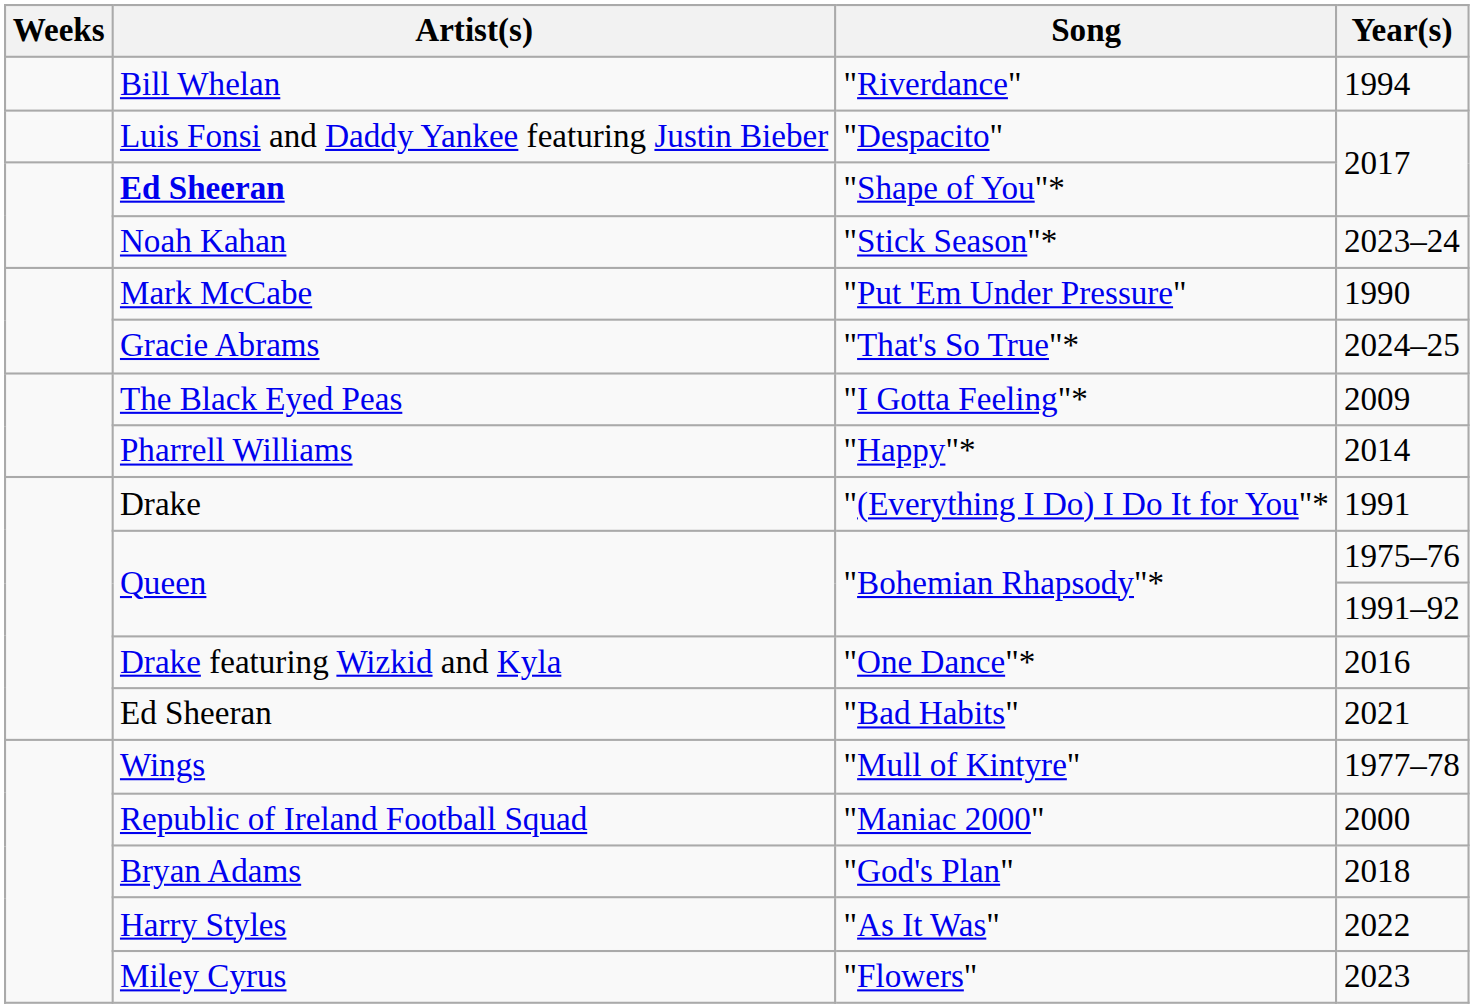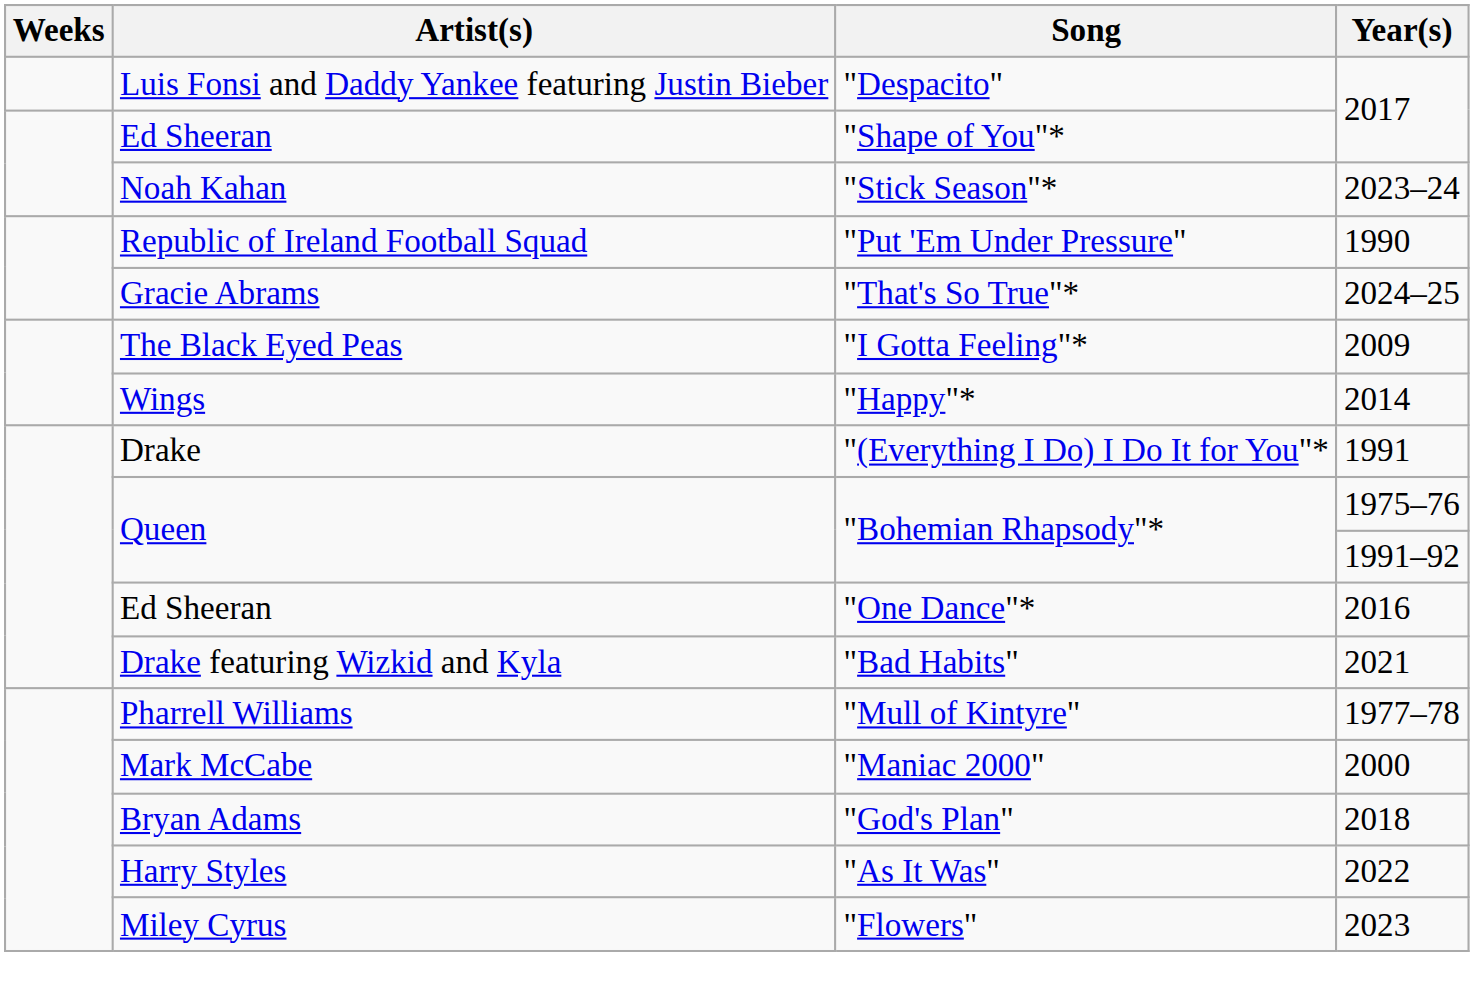 <table class="wikitable">
 <tr>
 <th>Weeks</th>
 <th>Artist(s)</th>
 <th>Song</th>
 <th>Year(s)</th>
 </tr>
 <tr>
 <td></td>
-<td><a href='#'>Bill Whelan</a></td>
-<td>"<a href='#'>Riverdance</a>"</td>
-<td>1994</td>
-</tr>
-<tr>
-<td></td>
 <td><a href='#'>Luis Fonsi</a> and <a href='#'>Daddy Yankee</a> featuring <a href='#'>Justin Bieber</a></td>
 <td>"<a href='#'>Despacito</a>"</td>
 <td rowspan=2>2017</td>
 </tr>
 <tr>
 <td rowspan=2></td>
-<td><strong><a href='#'>Ed Sheeran</a></strong></td>
+<td><a href='#'>Ed Sheeran</a></td>
 <td>"<a href='#'>Shape of You</a>"*</td>
 </tr>
 <tr>
 <td><a href='#'>Noah Kahan</a></td>
 <td>"<a href='#'>Stick Season</a>"*</td>
 <td>2023–24</td>
 </tr>
 <tr>
 <td rowspan=2></td>
-<td><a href='#'>Mark McCabe</a></td>
+<td><a href='#'>Republic of Ireland Football Squad</a></td>
 <td>"<a href='#'>Put 'Em Under Pressure</a>"</td>
 <td>1990</td>
 </tr>
 <tr>
 <td><a href='#'>Gracie Abrams</a></td>
 <td>"<a href='#'>That's So True</a>"*</td>
 <td>2024–25</td>
 </tr>
 <tr>
 <td rowspan=2></td>
 <td><a href='#'>The Black Eyed Peas</a></td>
 <td>"<a href='#'>I Gotta Feeling</a>"*</td>
 <td>2009</td>
 </tr>
 <tr>
-<td><a href='#'>Pharrell Williams</a></td>
+<td><a href='#'>Wings</a></td>
 <td>"<a href='#'>Happy</a>"*</td>
 <td>2014</td>
 </tr>
 <tr>
 <td rowspan=5></td>
 <td>Drake</td>
 <td>"<a href='#'>(Everything I Do) I Do It for You</a>"*</td>
 <td>1991</td>
 </tr>
 <tr>
 <td rowspan=2><a href='#'>Queen</a></td>
 <td rowspan=2>"<a href='#'>Bohemian Rhapsody</a>"* </td>
 <td>1975–76</td>
 </tr>
 <tr>
 <td>1991–92</td>
 </tr>
 <tr>
-<td><a href='#'>Drake</a> featuring <a href='#'>Wizkid</a> and <a href='#'>Kyla</a></td>
+<td>Ed Sheeran</td>
 <td>"<a href='#'>One Dance</a>"*</td>
 <td>2016</td>
 </tr>
 <tr>
-<td>Ed Sheeran</td>
+<td><a href='#'>Drake</a> featuring <a href='#'>Wizkid</a> and <a href='#'>Kyla</a></td>
 <td>"<a href='#'>Bad Habits</a>"</td>
 <td>2021</td>
 </tr>
 <tr>
 <td rowspan=5></td>
-<td><a href='#'>Wings</a></td>
+<td><a href='#'>Pharrell Williams</a></td>
 <td>"<a href='#'>Mull of Kintyre</a>"</td>
 <td>1977–78</td>
 </tr>
 <tr>
-<td><a href='#'>Republic of Ireland Football Squad</a></td>
+<td><a href='#'>Mark McCabe</a></td>
 <td>"<a href='#'>Maniac 2000</a>"</td>
 <td>2000</td>
 </tr>
 <tr>
 <td><a href='#'>Bryan Adams</a></td>
 <td>"<a href='#'>God's Plan</a>"</td>
 <td>2018</td>
 </tr>
 <tr>
 <td><a href='#'>Harry Styles</a></td>
 <td>"<a href='#'>As It Was</a>"</td>
 <td>2022</td>
 </tr>
 <tr>
 <td><a href='#'>Miley Cyrus</a></td>
 <td>"<a href='#'>Flowers</a>"</td>
 <td>2023</td>
 </tr>
 </table>
